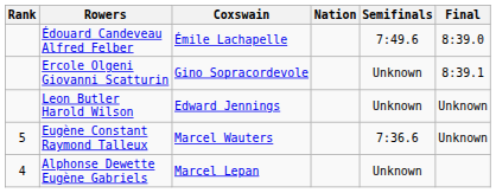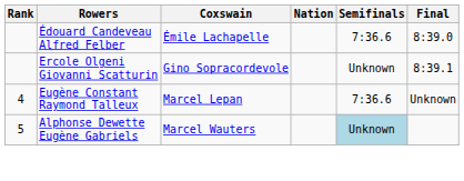 <table class="wikitable sortable" style="text-align:center">
 <tr>
 <th>Rank</th>
 <th>Rowers</th>
 <th>Coxswain</th>
 <th>Nation</th>
 <th>Semifinals</th>
 <th>Final</th>
 </tr>
 <tr>
 <td></td>
 <td align=left><a href='#'>Édouard Candeveau</a> <br> <a href='#'>Alfred Felber</a></td>
 <td align=left><a href='#'>Émile Lachapelle</a></td>
 <td align=left></td>
-<td>7:49.6</td>
+<td>7:36.6</td>
 <td>8:39.0</td>
 </tr>
 <tr>
 <td></td>
 <td align=left><a href='#'>Ercole Olgeni</a> <br> <a href='#'>Giovanni Scatturin</a></td>
 <td align=left><a href='#'>Gino Sopracordevole</a></td>
 <td align=left></td>
 <td data-sort-value=8:00.00>Unknown</td>
 <td>8:39.1</td>
 </tr>
 <tr>
-<td></td>
-<td align=left><a href='#'>Leon Butler</a> <br> <a href='#'>Harold Wilson</a></td>
-<td align=left><a href='#'>Edward Jennings</a></td>
-<td align=left></td>
-<td data-sort-value=8:00.00>Unknown</td>
-<td data-sort-value=9:00.00>Unknown</td>
-</tr>
-<tr>
-<td>5</td>
+<td>4</td>
 <td align=left><a href='#'>Eugène Constant</a> <br> <a href='#'>Raymond Talleux</a></td>
-<td align=left><a href='#'>Marcel Wauters</a></td>
+<td align=left><a href='#'>Marcel Lepan</a></td>
 <td align=left></td>
 <td>7:36.6</td>
 <td data-sort-value=9:99.99>Unknown</td>
 </tr>
 <tr>
-<td>4</td>
+<td>5</td>
 <td align=left><a href='#'>Alphonse Dewette</a> <br> <a href='#'>Eugène Gabriels</a></td>
-<td align=left><a href='#'>Marcel Lepan</a></td>
+<td align=left><a href='#'>Marcel Wauters</a></td>
 <td align=left></td>
-<td data-sort-value=9:00.00>Unknown</td>
+<td data-sort-value=9:00.00 style="background: lightblue;">Unknown</td>
 <td></td>
 </tr>
 </table>
